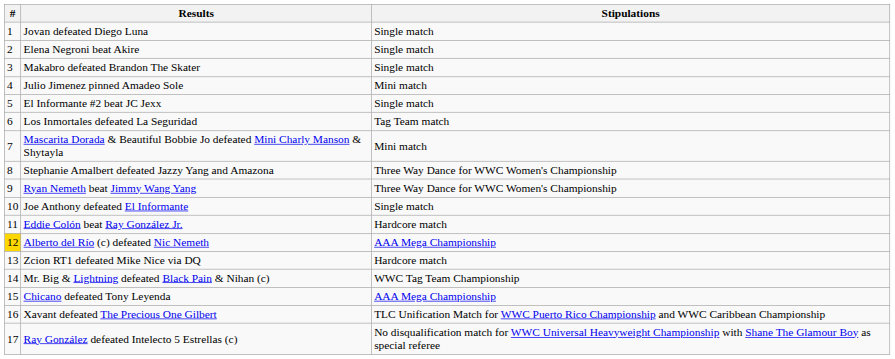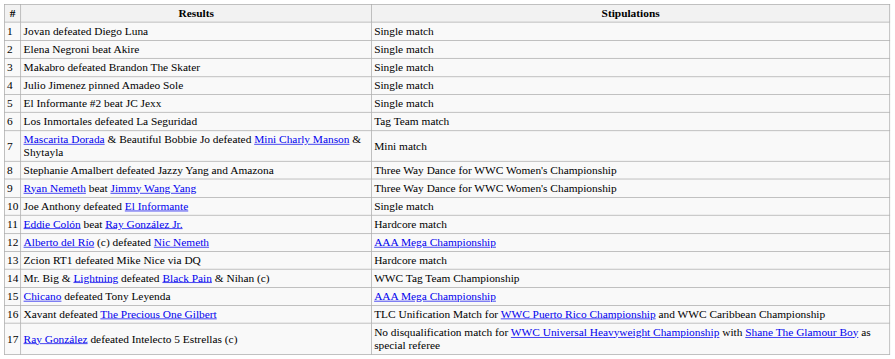 <table class="wikitable sortable">
 <tr>
 <th>#</th>
 <th>Results</th>
 <th>Stipulations</th>
 </tr>
 <tr>
 <td>1</td>
 <td>Jovan defeated Diego Luna</td>
 <td>Single match</td>
 </tr>
 <tr>
 <td>2</td>
 <td>Elena Negroni beat Akire</td>
 <td>Single match</td>
 </tr>
 <tr>
 <td>3</td>
 <td>Makabro defeated Brandon The Skater</td>
 <td>Single match</td>
 </tr>
 <tr>
 <td>4</td>
 <td>Julio Jimenez pinned Amadeo Sole</td>
-<td>Mini match</td>
+<td>Single match</td>
 </tr>
 <tr>
 <td>5</td>
 <td>El Informante #2 beat JC Jexx</td>
 <td>Single match</td>
 </tr>
 <tr>
 <td>6</td>
 <td>Los Inmortales defeated La Seguridad</td>
 <td>Tag Team match</td>
 </tr>
 <tr>
 <td>7</td>
 <td><a href='#'>Mascarita Dorada</a> & Beautiful Bobbie Jo defeated <a href='#'>Mini Charly Manson</a> & Shytayla</td>
 <td>Mini match</td>
 </tr>
 <tr>
 <td>8</td>
 <td>Stephanie Amalbert defeated Jazzy Yang and Amazona</td>
 <td>Three Way Dance for WWC Women's Championship</td>
 </tr>
 <tr>
 <td>9</td>
 <td><a href='#'>Ryan Nemeth</a> beat <a href='#'>Jimmy Wang Yang</a></td>
 <td>Three Way Dance for WWC Women's Championship</td>
 </tr>
 <tr>
 <td>10</td>
 <td>Joe Anthony defeated <a href='#'>El Informante</a></td>
 <td>Single match</td>
 </tr>
 <tr>
 <td>11</td>
 <td><a href='#'>Eddie Colón</a> beat <a href='#'>Ray González Jr.</a></td>
 <td>Hardcore match</td>
 </tr>
 <tr>
-<td style="background: gold;">12</td>
+<td>12</td>
 <td><a href='#'>Alberto del Río</a> (c) defeated <a href='#'>Nic Nemeth</a></td>
 <td><a href='#'>AAA Mega Championship</a></td>
 </tr>
 <tr>
 <td>13</td>
 <td>Zcion RT1 defeated Mike Nice via DQ</td>
 <td>Hardcore match</td>
 </tr>
 <tr>
 <td>14</td>
 <td>Mr. Big & <a href='#'>Lightning</a> defeated <a href='#'>Black Pain</a> & Nihan (c)</td>
 <td>WWC Tag Team Championship</td>
 </tr>
 <tr>
 <td>15</td>
 <td><a href='#'>Chicano</a> defeated Tony Leyenda</td>
 <td><a href='#'>AAA Mega Championship</a></td>
 </tr>
 <tr>
 <td>16</td>
 <td>Xavant defeated <a href='#'>The Precious One Gilbert</a></td>
 <td>TLC Unification Match for <a href='#'>WWC Puerto Rico Championship</a> and WWC Caribbean Championship</td>
 </tr>
 <tr>
 <td>17</td>
 <td><a href='#'>Ray González</a> defeated Intelecto 5 Estrellas (c)</td>
 <td>No disqualification match for <a href='#'>WWC Universal Heavyweight Championship</a> with <a href='#'>Shane The Glamour Boy</a> as special referee</td>
 </tr>
 </table>
